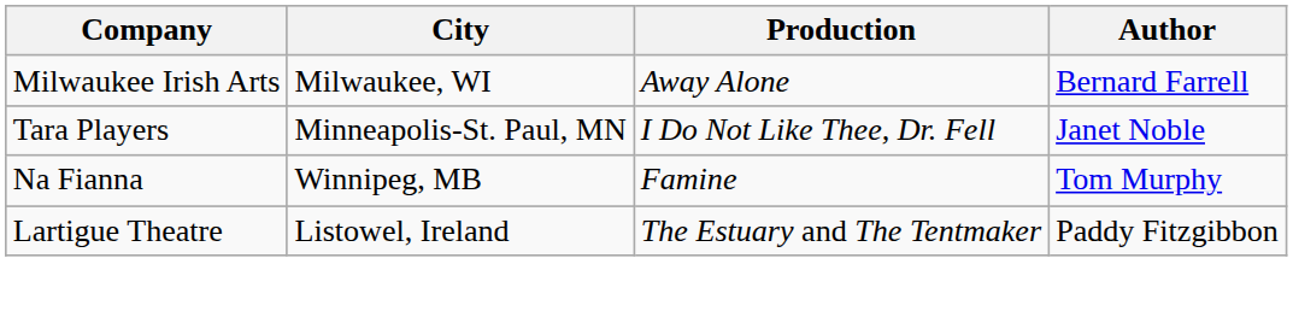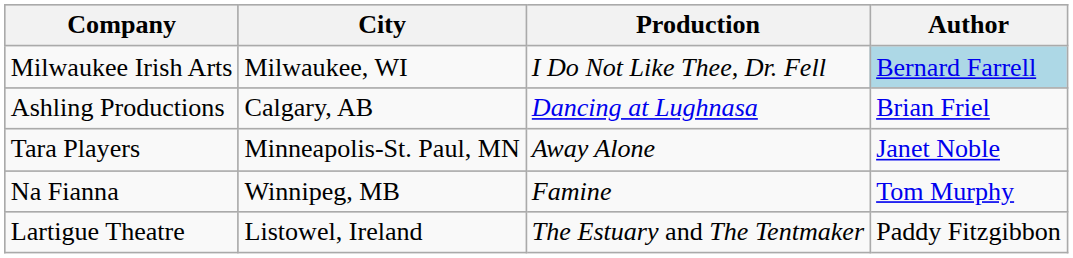 <table class="wikitable">
 <tr>
 <th>Company</th>
 <th>City</th>
 <th>Production</th>
 <th>Author</th>
 </tr>
 <tr>
 <td>Milwaukee Irish Arts</td>
 <td>Milwaukee, WI</td>
-<td><em>Away Alone</em></td>
-<td><a href='#'>Bernard Farrell</a></td>
+<td><em>I Do Not Like Thee, Dr. Fell</em></td>
+<td style="background: lightblue;"><a href='#'>Bernard Farrell</a></td>
+</tr>
+<tr>
+<td>Ashling Productions</td>
+<td>Calgary, AB</td>
+<td><em><a href='#'>Dancing at Lughnasa</a></em></td>
+<td><a href='#'>Brian Friel</a></td>
 </tr>
 <tr>
 <td>Tara Players</td>
 <td>Minneapolis-St. Paul, MN</td>
-<td><em>I Do Not Like Thee, Dr. Fell</em></td>
+<td><em>Away Alone</em></td>
 <td><a href='#'>Janet Noble</a></td>
 </tr>
 <tr>
 <td>Na Fianna</td>
 <td>Winnipeg, MB</td>
 <td><em>Famine</em></td>
 <td><a href='#'>Tom Murphy</a></td>
 </tr>
 <tr>
 <td>Lartigue Theatre</td>
 <td>Listowel, Ireland</td>
 <td><em>The Estuary</em> and <em>The Tentmaker</em></td>
 <td>Paddy Fitzgibbon</td>
 </tr>
 </table>
